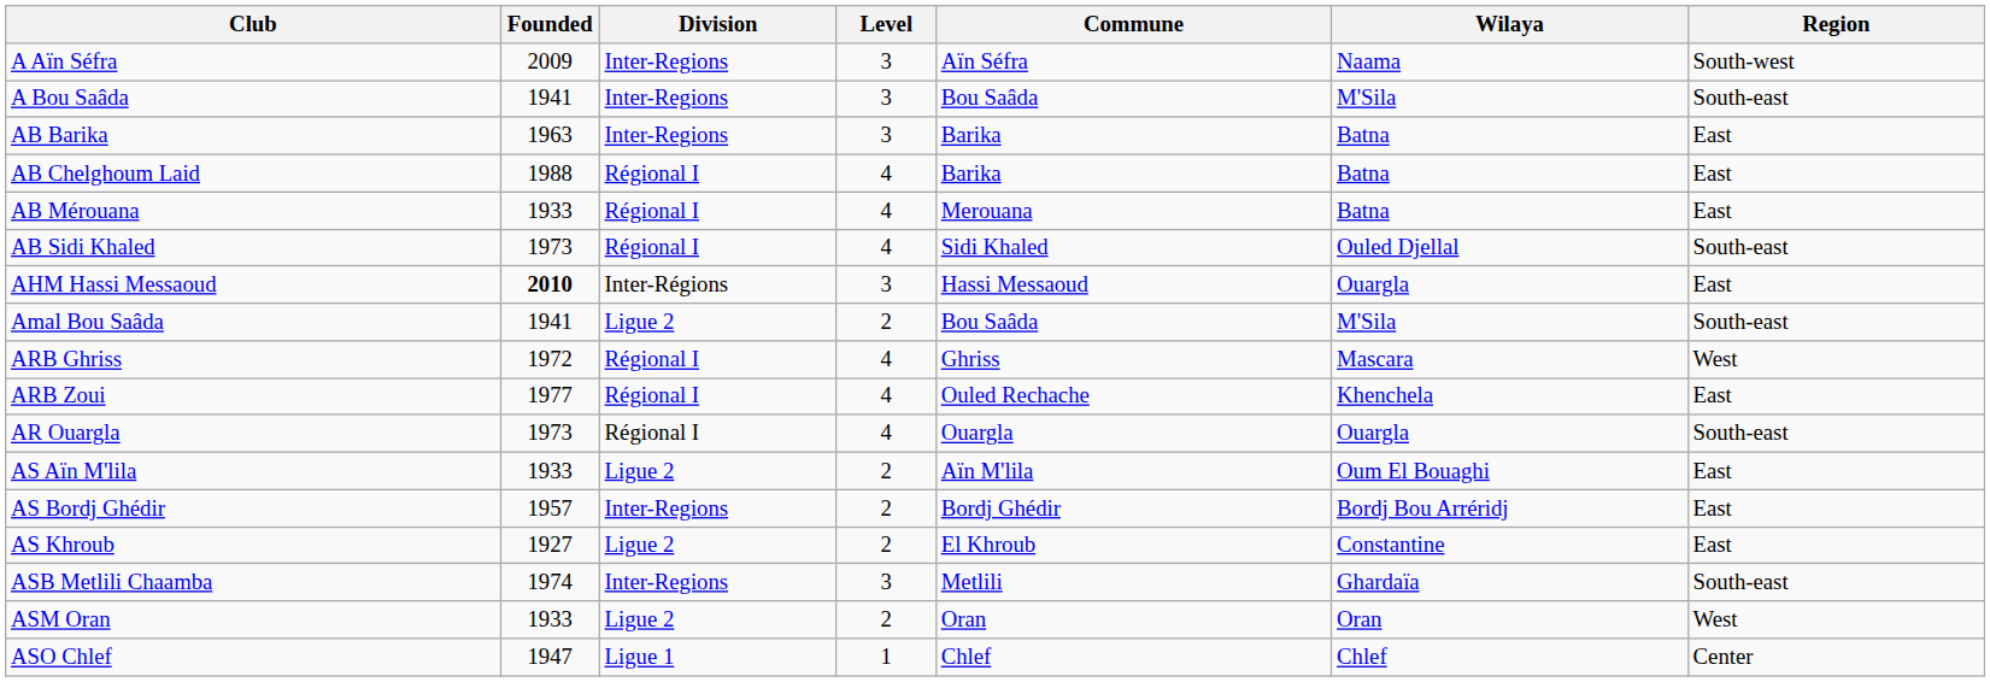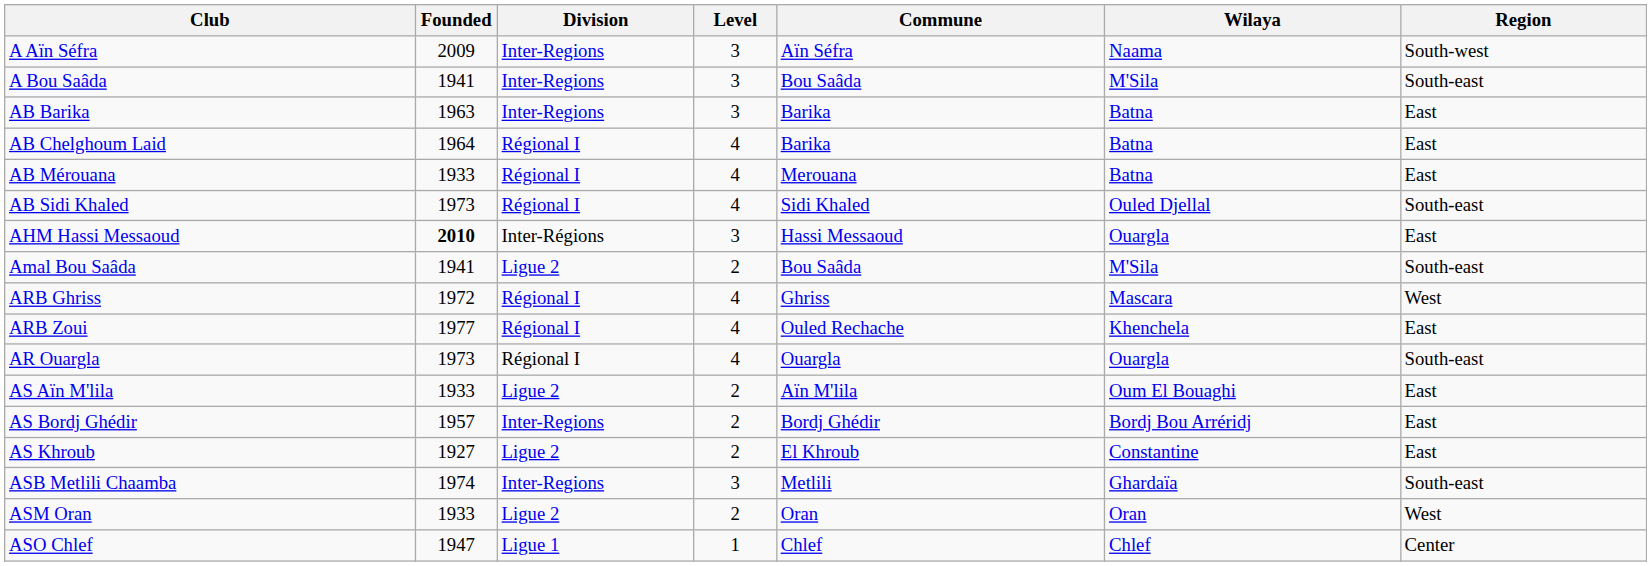 <table class="wikitable sortable" width=100% style="font-size:90%">
 <tr>
 <th width=25%>Club</th>
 <th width=5%>Founded</th>
 <th width=12%>Division</th>
 <th width=5%>Level</th>
 <th width=20%>Commune</th>
 <th width=18%>Wilaya</th>
 <th width=18%>Region</th>
 </tr>
 <tr>
 <td><a href='#'>A Aïn Séfra</a></td>
 <td align=center>2009</td>
 <td><a href='#'>Inter-Regions</a></td>
 <td align=center>3</td>
 <td><a href='#'>Aïn Séfra</a></td>
 <td><a href='#'>Naama</a></td>
 <td>South-west</td>
 </tr>
 <tr>
 <td><a href='#'>A Bou Saâda</a></td>
 <td align=center>1941</td>
 <td><a href='#'>Inter-Regions</a></td>
 <td align=center>3</td>
 <td><a href='#'>Bou Saâda</a></td>
 <td><a href='#'>M'Sila</a></td>
 <td>South-east</td>
 </tr>
 <tr>
 <td><a href='#'>AB Barika</a></td>
 <td align=center>1963</td>
 <td><a href='#'>Inter-Regions</a></td>
 <td align=center>3</td>
 <td><a href='#'>Barika</a></td>
 <td><a href='#'>Batna</a></td>
 <td>East</td>
 </tr>
 <tr>
 <td><a href='#'>AB Chelghoum Laid</a></td>
-<td align=center>1988</td>
+<td align=center>1964</td>
 <td><a href='#'>Régional I</a></td>
 <td align=center>4</td>
 <td><a href='#'>Barika</a></td>
 <td><a href='#'>Batna</a></td>
 <td>East</td>
 </tr>
 <tr>
 <td><a href='#'>AB Mérouana</a></td>
 <td align=center>1933</td>
 <td><a href='#'>Régional I</a></td>
 <td align=center>4</td>
 <td><a href='#'>Merouana</a></td>
 <td><a href='#'>Batna</a></td>
 <td>East</td>
 </tr>
 <tr>
 <td><a href='#'>AB Sidi Khaled</a></td>
 <td align=center>1973</td>
 <td><a href='#'>Régional I</a></td>
 <td align=center>4</td>
 <td><a href='#'>Sidi Khaled</a></td>
 <td><a href='#'>Ouled Djellal</a></td>
 <td>South-east</td>
 </tr>
 <tr>
 <td><a href='#'>AHM Hassi Messaoud</a></td>
 <td align=center><strong>2010</strong></td>
 <td>Inter-Régions</td>
 <td align=center>3</td>
 <td><a href='#'>Hassi Messaoud</a></td>
 <td><a href='#'>Ouargla</a></td>
 <td>East</td>
 </tr>
 <tr>
 <td><a href='#'>Amal Bou Saâda</a></td>
 <td align=center>1941</td>
 <td><a href='#'>Ligue 2</a></td>
 <td align=center>2</td>
 <td><a href='#'>Bou Saâda</a></td>
 <td><a href='#'>M'Sila</a></td>
 <td>South-east</td>
 </tr>
 <tr>
 <td><a href='#'>ARB Ghriss</a></td>
 <td align=center>1972</td>
 <td><a href='#'>Régional I</a></td>
 <td align=center>4</td>
 <td><a href='#'>Ghriss</a></td>
 <td><a href='#'>Mascara</a></td>
 <td>West</td>
 </tr>
 <tr>
 <td><a href='#'>ARB Zoui</a></td>
 <td align=center>1977</td>
 <td><a href='#'>Régional I</a></td>
 <td align=center>4</td>
 <td><a href='#'>Ouled Rechache</a></td>
 <td><a href='#'>Khenchela</a></td>
 <td>East</td>
 </tr>
 <tr>
 <td><a href='#'>AR Ouargla</a></td>
 <td align=center>1973</td>
 <td>Régional I</td>
 <td align=center>4</td>
 <td><a href='#'>Ouargla</a></td>
 <td><a href='#'>Ouargla</a></td>
 <td>South-east</td>
 </tr>
 <tr>
 <td><a href='#'>AS Aïn M'lila</a></td>
 <td align=center>1933</td>
 <td><a href='#'>Ligue 2</a></td>
 <td align=center>2</td>
 <td><a href='#'>Aïn M'lila</a></td>
 <td><a href='#'>Oum El Bouaghi</a></td>
 <td>East</td>
 </tr>
 <tr>
 <td><a href='#'>AS Bordj Ghédir</a></td>
 <td align=center>1957</td>
 <td><a href='#'>Inter-Regions</a></td>
 <td align=center>2</td>
 <td><a href='#'>Bordj Ghédir</a></td>
 <td><a href='#'>Bordj Bou Arréridj</a></td>
 <td>East</td>
 </tr>
 <tr>
 <td><a href='#'>AS Khroub</a></td>
 <td align=center>1927</td>
 <td><a href='#'>Ligue 2</a></td>
 <td align=center>2</td>
 <td><a href='#'>El Khroub</a></td>
 <td><a href='#'>Constantine</a></td>
 <td>East</td>
 </tr>
 <tr>
 <td><a href='#'>ASB Metlili Chaamba</a></td>
 <td align=center>1974</td>
 <td><a href='#'>Inter-Regions</a></td>
 <td align=center>3</td>
 <td><a href='#'>Metlili</a></td>
 <td><a href='#'>Ghardaïa</a></td>
 <td>South-east</td>
 </tr>
 <tr>
 <td><a href='#'>ASM Oran</a></td>
 <td align=center>1933</td>
 <td><a href='#'>Ligue 2</a></td>
 <td align=center>2</td>
 <td><a href='#'>Oran</a></td>
 <td><a href='#'>Oran</a></td>
 <td>West</td>
 </tr>
 <tr>
 <td><a href='#'>ASO Chlef</a></td>
 <td align=center>1947</td>
 <td><a href='#'>Ligue 1</a></td>
 <td align=center>1</td>
 <td><a href='#'>Chlef</a></td>
 <td><a href='#'>Chlef</a></td>
 <td>Center</td>
 </tr>
 </table>
